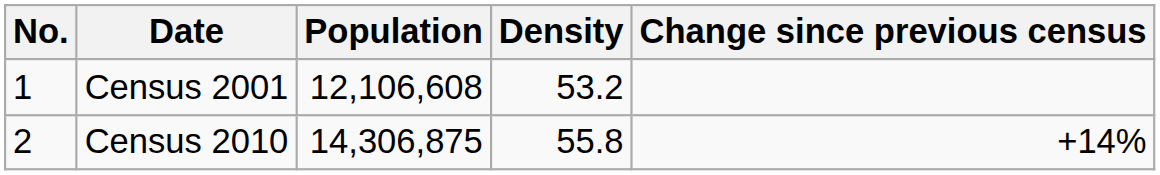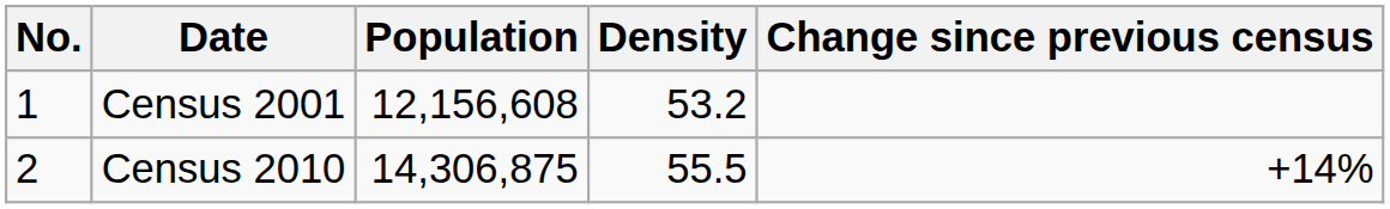 <table class="wikitable">
 <tr>
 <th align="center">No.</th>
 <th align="center">Date</th>
 <th align="right">Population</th>
 <th align="center">Density</th>
 <th align="center">Change since previous census</th>
 </tr>
 <tr>
 <td>1</td>
 <td>Census 2001</td>
-<td align="right">12,106,608</td>
+<td align="right">12,156,608</td>
 <td align="right">53.2</td>
 <td align="right"></td>
 </tr>
 <tr>
 <td>2</td>
 <td>Census 2010</td>
 <td align="right">14,306,875</td>
-<td align="right">55.8</td>
+<td align="right">55.5</td>
 <td align="right">+14%</td>
 </tr>
 </table>
